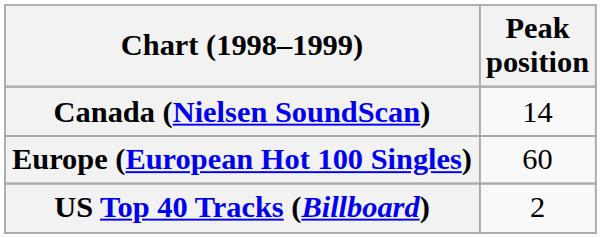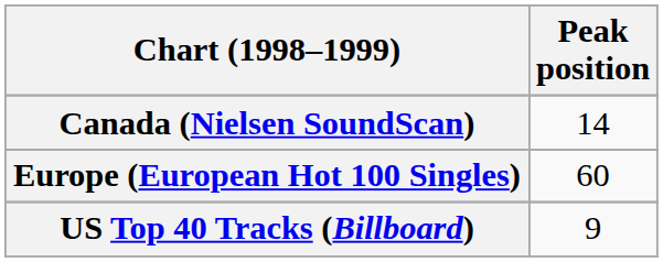 <table class="wikitable sortable plainrowheaders" style="text-align:center">
 <tr>
 <th scope="col">Chart (1998–1999)</th>
 <th scope="col">Peak<br>position</th>
 </tr>
 <tr>
 </tr>
 <tr>
 </tr>
 <tr>
 <th scope="row">Canada (<a href='#'>Nielsen SoundScan</a>)</th>
 <td>14</td>
 </tr>
 <tr>
 </tr>
 <tr>
 <th scope="row">Europe (<a href='#'>European Hot 100 Singles</a>)</th>
 <td>60</td>
 </tr>
 <tr>
 </tr>
 <tr>
 </tr>
 <tr>
 </tr>
 <tr>
 </tr>
 <tr>
 </tr>
 <tr>
 </tr>
 <tr>
 </tr>
 <tr>
 </tr>
 <tr>
 </tr>
 <tr>
 </tr>
 <tr>
 </tr>
 <tr>
 </tr>
 <tr>
 </tr>
 <tr>
 <th scope="row">US <a href='#'>Top 40 Tracks</a> (<em><a href='#'>Billboard</a></em>)</th>
-<td>2</td>
+<td>9</td>
 </tr>
 </table>
